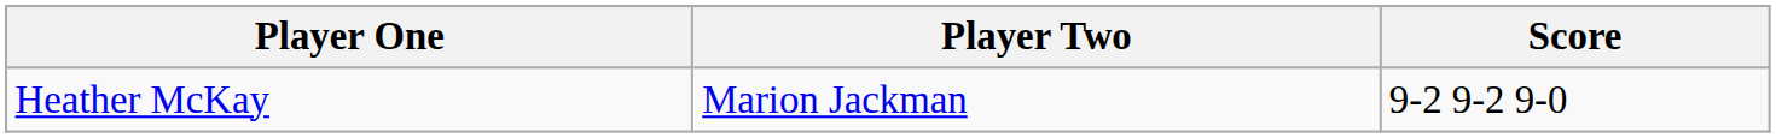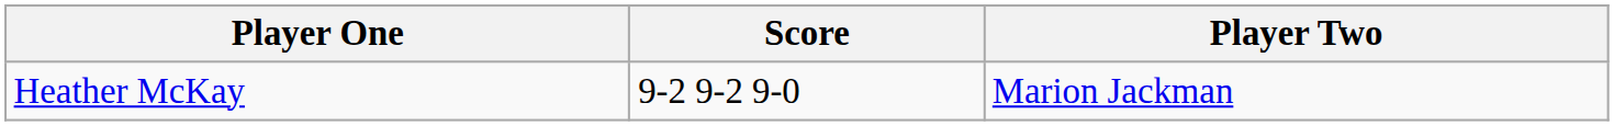 <table class="wikitable">
 <tr>
 <th width=270>Player One</th>
+<th width=150>Score</th>
 <th width=270>Player Two</th>
-<th width=150>Score</th>
 </tr>
 <tr>
 <td> <a href='#'>Heather McKay</a></td>
+<td>9-2 9-2 9-0</td>
 <td> <a href='#'>Marion Jackman</a></td>
-<td>9-2 9-2 9-0</td>
 </tr>
 </table>
